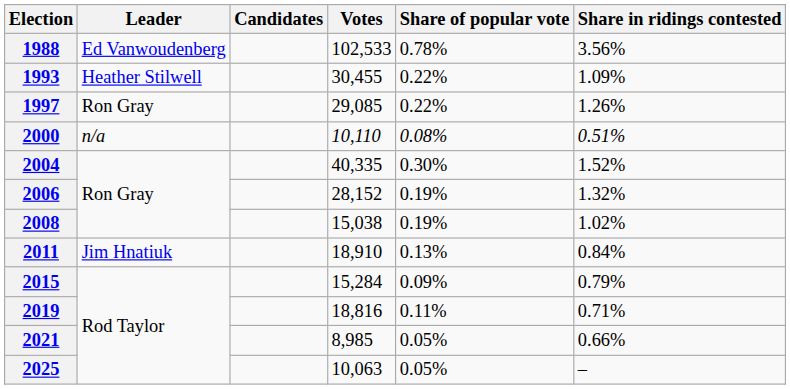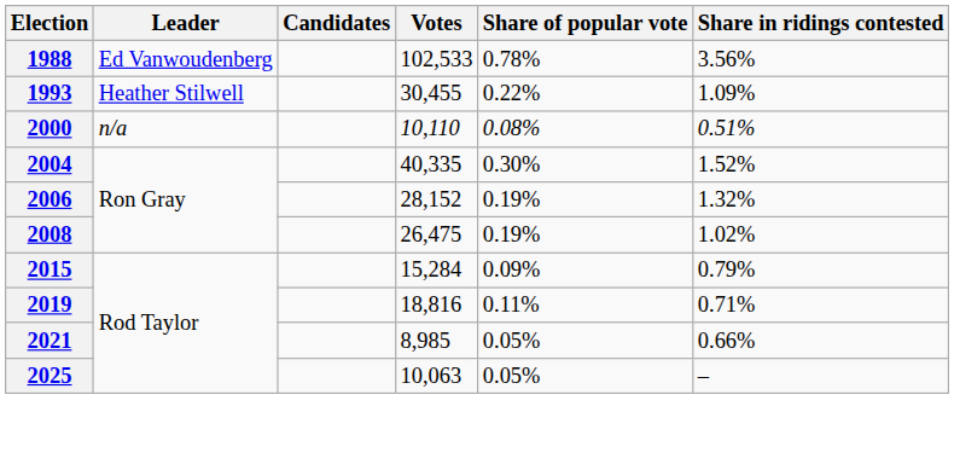 <table class="wikitable">
 <tr>
 <th>Election</th>
 <th>Leader</th>
 <th>Candidates</th>
 <th>Votes</th>
 <th>Share of popular vote</th>
 <th>Share in ridings contested</th>
 </tr>
 <tr>
 <th><strong><a href='#'>1988</a></strong></th>
 <td><a href='#'>Ed Vanwoudenberg</a></td>
 <td></td>
 <td>102,533</td>
 <td>0.78%</td>
 <td>3.56%</td>
 </tr>
 <tr>
 <th><strong><a href='#'>1993</a></strong></th>
 <td><a href='#'>Heather Stilwell</a></td>
 <td></td>
 <td>30,455</td>
 <td>0.22%</td>
 <td>1.09%</td>
-</tr>
-<tr>
-<th><strong><a href='#'>1997</a></strong></th>
-<td>Ron Gray</td>
-<td></td>
-<td>29,085</td>
-<td>0.22%</td>
-<td>1.26%</td>
 </tr>
 <tr>
 <th><strong><a href='#'>2000</a></strong></th>
 <td><em>n/a</em></td>
 <td></td>
 <td><em>10,110</em></td>
 <td><em>0.08%</em></td>
 <td><em>0.51%</em></td>
 </tr>
 <tr>
 <th><strong><a href='#'>2004</a></strong></th>
 <td rowspan=3>Ron Gray</td>
 <td></td>
 <td>40,335</td>
 <td>0.30%</td>
 <td>1.52%</td>
 </tr>
 <tr>
 <th><strong><a href='#'>2006</a></strong></th>
 <td></td>
 <td>28,152</td>
 <td>0.19%</td>
 <td>1.32%</td>
 </tr>
 <tr>
 <th><strong><a href='#'>2008</a></strong></th>
 <td></td>
-<td>15,038</td>
+<td>26,475</td>
 <td>0.19%</td>
 <td>1.02%</td>
-</tr>
-<tr>
-<th><strong><a href='#'>2011</a></strong></th>
-<td><a href='#'>Jim Hnatiuk</a></td>
-<td></td>
-<td>18,910</td>
-<td>0.13%</td>
-<td>0.84%</td>
 </tr>
 <tr>
 <th><strong><a href='#'>2015</a></strong></th>
 <td rowspan="4">Rod Taylor</td>
 <td></td>
 <td>15,284</td>
 <td>0.09%</td>
 <td>0.79%</td>
 </tr>
 <tr>
 <th><strong><a href='#'>2019</a></strong></th>
 <td></td>
 <td>18,816</td>
 <td>0.11%</td>
 <td>0.71%</td>
 </tr>
 <tr>
 <th><strong><a href='#'>2021</a></strong></th>
 <td></td>
 <td>8,985</td>
 <td>0.05%</td>
 <td>0.66%</td>
 </tr>
 <tr>
 <th><strong><a href='#'>2025</a></strong></th>
 <td></td>
 <td>10,063</td>
 <td>0.05%</td>
 <td>–</td>
 </tr>
 </table>
